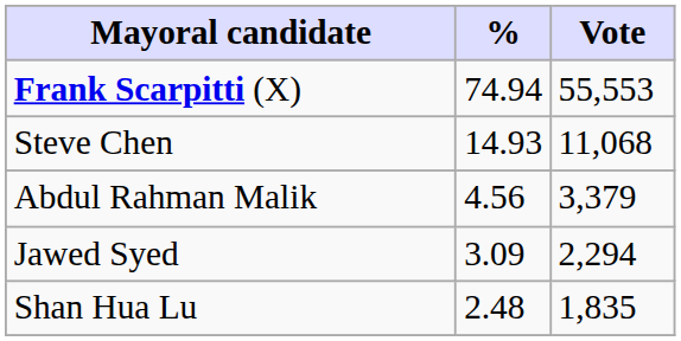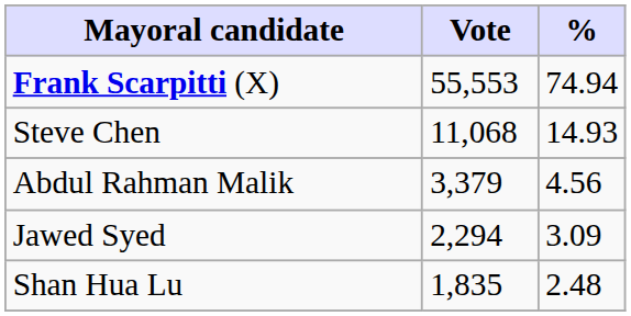 <table class="wikitable">
 <tr>
 <th style="background:#ddf; width:200px;">Mayoral candidate</th>
+<th style="background:#ddf; width:50px;">Vote</th>
 <th style="background:#ddf; width:30px;">%</th>
-<th style="background:#ddf; width:50px;">Vote</th>
 </tr>
 <tr>
 <td><strong><a href='#'>Frank Scarpitti</a></strong> (X)</td>
+<td>55,553</td>
 <td>74.94</td>
-<td>55,553</td>
 </tr>
 <tr>
 <td>Steve Chen</td>
+<td>11,068</td>
 <td>14.93</td>
-<td>11,068</td>
 </tr>
 <tr>
 <td>Abdul Rahman Malik</td>
+<td>3,379</td>
 <td>4.56</td>
-<td>3,379</td>
 </tr>
 <tr>
 <td>Jawed Syed</td>
+<td>2,294</td>
 <td>3.09</td>
-<td>2,294</td>
 </tr>
 <tr>
 <td>Shan Hua Lu</td>
+<td>1,835</td>
 <td>2.48</td>
-<td>1,835</td>
 </tr>
 </table>
